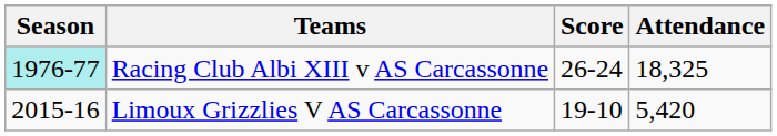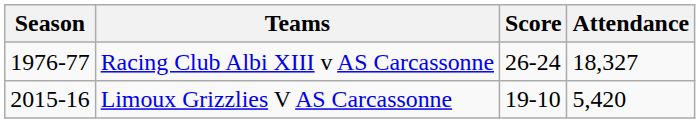 <table class="wikitable">
 <tr>
 <th>Season</th>
 <th>Teams</th>
 <th>Score</th>
 <th>Attendance</th>
 </tr>
 <tr>
-<td style="background: paleturquoise;">1976-77</td>
+<td>1976-77</td>
 <td><a href='#'>Racing Club Albi XIII</a> v <a href='#'>AS Carcassonne</a></td>
 <td>26-24</td>
-<td>18,325</td>
+<td>18,327</td>
 </tr>
 <tr>
 <td>2015-16</td>
 <td><a href='#'>Limoux Grizzlies</a> V <a href='#'>AS Carcassonne</a></td>
 <td>19-10</td>
 <td>5,420</td>
 </tr>
 </table>
